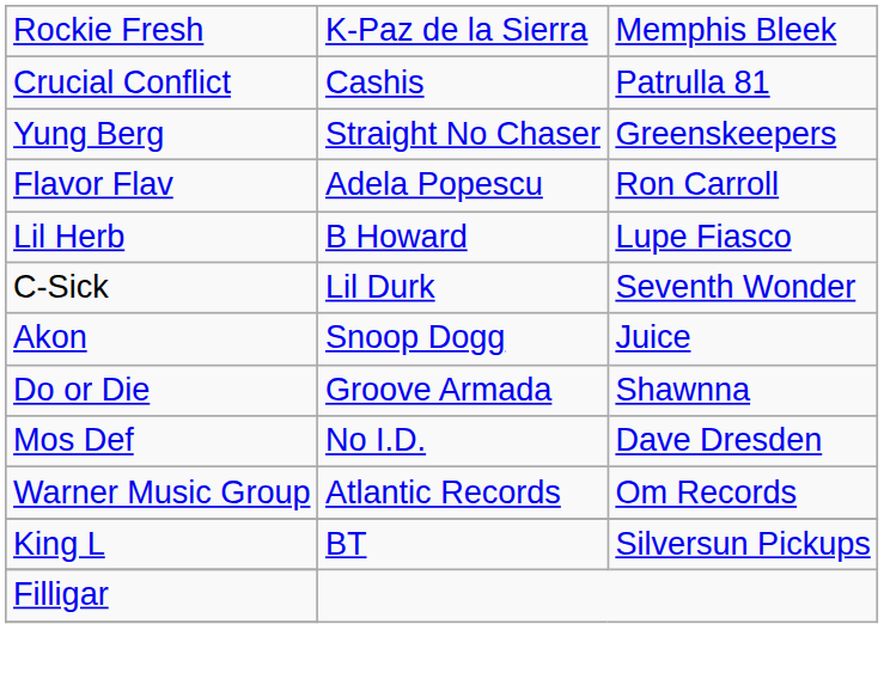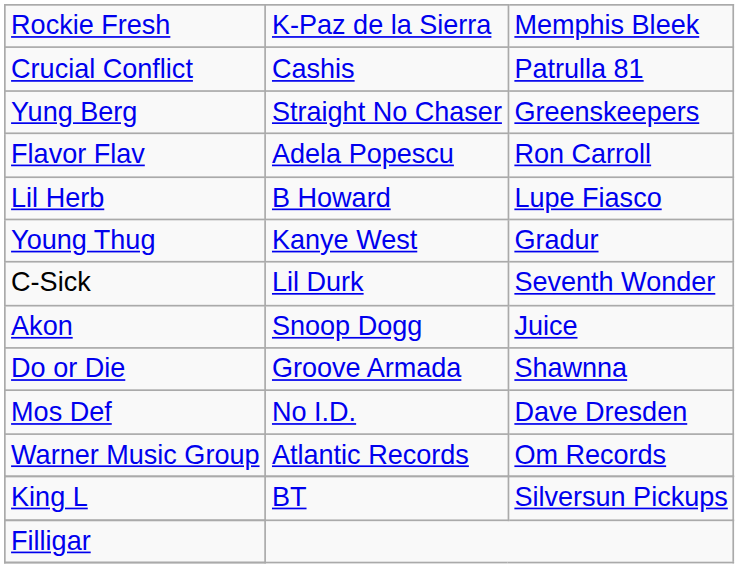 <table class="wikitable">
 <tr>
 <td><a href='#'>Rockie Fresh</a></td>
 <td><a href='#'>K-Paz de la Sierra</a></td>
 <td><a href='#'>Memphis Bleek</a></td>
 </tr>
 <tr>
 <td><a href='#'>Crucial Conflict</a></td>
 <td><a href='#'>Cashis</a></td>
 <td><a href='#'>Patrulla 81</a></td>
 </tr>
 <tr>
 <td><a href='#'>Yung Berg</a></td>
 <td><a href='#'>Straight No Chaser</a></td>
 <td><a href='#'>Greenskeepers</a></td>
 </tr>
 <tr>
 <td><a href='#'>Flavor Flav</a></td>
 <td><a href='#'>Adela Popescu</a></td>
 <td><a href='#'>Ron Carroll</a></td>
 </tr>
 <tr>
 <td><a href='#'>Lil Herb</a></td>
 <td><a href='#'>B Howard</a></td>
 <td><a href='#'>Lupe Fiasco</a></td>
+</tr>
+<tr>
+<td><a href='#'>Young Thug</a></td>
+<td><a href='#'>Kanye West</a></td>
+<td><a href='#'>Gradur</a></td>
 </tr>
 <tr>
 <td>C-Sick</td>
 <td><a href='#'>Lil Durk</a></td>
 <td><a href='#'>Seventh Wonder</a></td>
 </tr>
 <tr>
 <td><a href='#'>Akon</a></td>
 <td><a href='#'>Snoop Dogg</a></td>
 <td><a href='#'>Juice</a></td>
 </tr>
 <tr>
 <td><a href='#'>Do or Die</a></td>
 <td><a href='#'>Groove Armada</a></td>
 <td><a href='#'>Shawnna</a></td>
 </tr>
 <tr>
 <td><a href='#'>Mos Def</a></td>
 <td><a href='#'>No I.D.</a></td>
 <td><a href='#'>Dave Dresden</a></td>
 </tr>
 <tr>
 <td><a href='#'>Warner Music Group</a></td>
 <td><a href='#'>Atlantic Records</a></td>
 <td><a href='#'>Om Records</a></td>
 </tr>
 <tr>
 </tr>
 <tr>
 <td><a href='#'>King L</a></td>
 <td><a href='#'>BT</a></td>
 <td><a href='#'>Silversun Pickups</a></td>
 </tr>
 <tr>
 </tr>
 <tr>
 <td><a href='#'>Filligar</a></td>
 </tr>
 <tr>
 </tr>
 </table>
